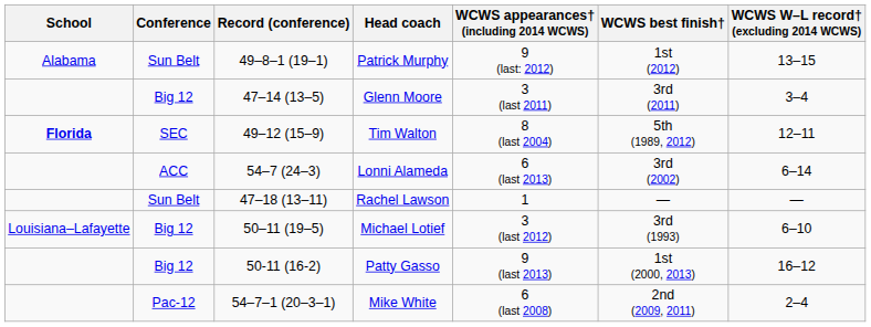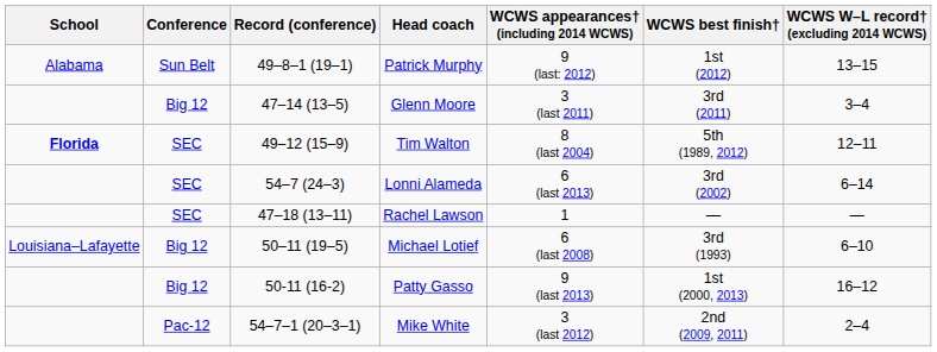 <table class="wikitable">
 <tr>
 <th>School</th>
 <th>Conference</th>
 <th>Record (conference)</th>
 <th>Head coach</th>
 <th>WCWS appearances†<br><small> (including 2014 WCWS) </small></th>
 <th>WCWS best finish†</th>
 <th>WCWS W–L record†<br><small> (excluding 2014 WCWS) </small></th>
 </tr>
 <tr align=center>
 <td><a href='#'>Alabama</a></td>
 <td><a href='#'>Sun Belt</a></td>
 <td>49–8–1 (19–1)</td>
 <td><a href='#'>Patrick Murphy</a></td>
 <td>9<br><small>(last: <a href='#'>2012</a>)</small></td>
 <td>1st<br><small>(<a href='#'>2012</a>)</small></td>
 <td>13–15</td>
 </tr>
 <tr align=center>
 <td></td>
 <td><a href='#'>Big 12</a></td>
 <td>47–14 (13–5)</td>
 <td><a href='#'>Glenn Moore</a></td>
 <td>3<br><small>(last <a href='#'>2011</a>)</small></td>
 <td>3rd<br><small>(<a href='#'>2011</a>)</small></td>
 <td>3–4</td>
 </tr>
 <tr align=center>
 <td><strong><a href='#'>Florida</a></strong></td>
 <td><a href='#'>SEC</a></td>
 <td>49–12 (15–9)</td>
 <td><a href='#'>Tim Walton</a></td>
 <td>8<br><small>(last <a href='#'>2004</a>)</small></td>
 <td>5th<br><small>(1989, <a href='#'>2012</a>)</small></td>
 <td>12–11</td>
 </tr>
 <tr align=center>
 <td></td>
-<td><a href='#'>ACC</a></td>
+<td><a href='#'>SEC</a></td>
 <td>54–7 (24–3)</td>
 <td><a href='#'>Lonni Alameda</a></td>
 <td>6<br><small>(last <a href='#'>2013</a>)</small></td>
 <td>3rd<br><small>(<a href='#'>2002</a>)</small></td>
 <td>6–14</td>
 </tr>
 <tr align=center>
 <td></td>
-<td><a href='#'>Sun Belt</a></td>
+<td><a href='#'>SEC</a></td>
 <td>47–18 (13–11)</td>
 <td><a href='#'>Rachel Lawson</a></td>
 <td>1</td>
 <td>—</td>
 <td>—</td>
 </tr>
 <tr align=center>
 <td><a href='#'>Louisiana–Lafayette</a></td>
 <td><a href='#'>Big 12</a></td>
 <td>50–11 (19–5)</td>
 <td><a href='#'>Michael Lotief</a></td>
-<td>3<br><small>(last <a href='#'>2012</a>)</small></td>
+<td>6<br><small>(last <a href='#'>2008</a>)</small></td>
 <td>3rd<br><small>(1993)</small></td>
 <td>6–10</td>
 </tr>
 <tr align=center>
 <td></td>
 <td><a href='#'>Big 12</a></td>
 <td>50-11 (16-2)</td>
 <td><a href='#'>Patty Gasso</a></td>
 <td>9<br><small>(last <a href='#'>2013</a>)</small></td>
 <td>1st<br><small>(2000, <a href='#'>2013</a>)</small></td>
 <td>16–12</td>
 </tr>
 <tr align=center>
 <td></td>
 <td><a href='#'>Pac-12</a></td>
 <td>54–7–1 (20–3–1)</td>
 <td><a href='#'>Mike White</a></td>
-<td>6<br><small>(last <a href='#'>2008</a>)</small></td>
+<td>3<br><small>(last <a href='#'>2012</a>)</small></td>
 <td>2nd<br><small>(<a href='#'>2009</a>, <a href='#'>2011</a>)</small></td>
 <td>2–4</td>
 </tr>
 </table>
